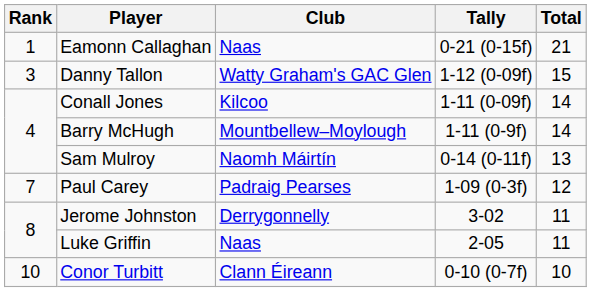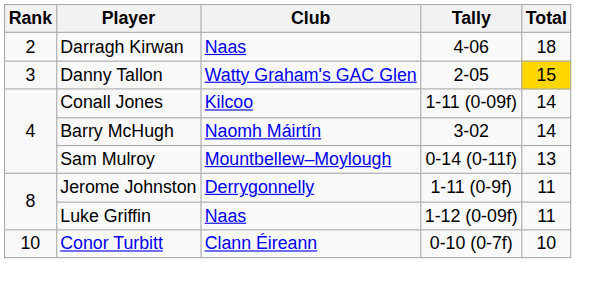 <table class="wikitable">
 <tr>
 <th>Rank</th>
 <th>Player</th>
 <th>Club</th>
 <th>Tally</th>
 <th>Total</th>
 </tr>
 <tr>
-<td rowspan="1" style="text-align:center;">1</td>
-<td>Eamonn Callaghan</td>
+<td rowspan="1" style="text-align:center;">2</td>
+<td>Darragh Kirwan</td>
 <td><a href='#'>Naas</a></td>
-<td align=center>0-21 (0-15f)</td>
-<td align=center>21</td>
+<td align=center>4-06</td>
+<td align=center>18</td>
 </tr>
 <tr>
 <td rowspan="1" style="text-align:center;">3</td>
 <td>Danny Tallon</td>
 <td><a href='#'>Watty Graham's GAC Glen</a></td>
-<td align=center>1-12 (0-09f)</td>
-<td align=center>15</td>
+<td align=center>2-05</td>
+<td align=center style="background: gold;">15</td>
 </tr>
 <tr>
 <td rowspan="3" style="text-align:center;">4</td>
 <td>Conall Jones</td>
 <td><a href='#'>Kilcoo</a></td>
 <td align=center>1-11 (0-09f)</td>
 <td align=center>14</td>
 </tr>
 <tr>
 <td>Barry McHugh</td>
-<td><a href='#'>Mountbellew–Moylough</a></td>
-<td align=center>1-11 (0-9f)</td>
+<td><a href='#'>Naomh Máirtín</a></td>
+<td align=center>3-02</td>
 <td align=center>14</td>
 </tr>
 <tr>
 <td>Sam Mulroy</td>
-<td><a href='#'>Naomh Máirtín</a></td>
+<td><a href='#'>Mountbellew–Moylough</a></td>
 <td align=center>0-14 (0-11f)</td>
 <td align=center>13</td>
-</tr>
-<tr>
-<td rowspan="1" style="text-align:center;">7</td>
-<td>Paul Carey</td>
-<td><a href='#'>Padraig Pearses</a></td>
-<td align=center>1-09 (0-3f)</td>
-<td align=center>12</td>
 </tr>
 <tr>
 <td rowspan="2" style="text-align:center;">8</td>
 <td>Jerome Johnston</td>
 <td><a href='#'>Derrygonnelly</a></td>
-<td align=center>3-02</td>
+<td align=center>1-11 (0-9f)</td>
 <td align=center>11</td>
 </tr>
 <tr>
 <td>Luke Griffin</td>
 <td><a href='#'>Naas</a></td>
-<td align=center>2-05</td>
+<td align=center>1-12 (0-09f)</td>
 <td align=center>11</td>
 </tr>
 <tr>
 <td rowspan="1" style="text-align:center;">10</td>
 <td><a href='#'>Conor Turbitt</a></td>
 <td><a href='#'>Clann Éireann</a></td>
 <td align=center>0-10 (0-7f)</td>
 <td align=center>10</td>
 </tr>
 </table>
